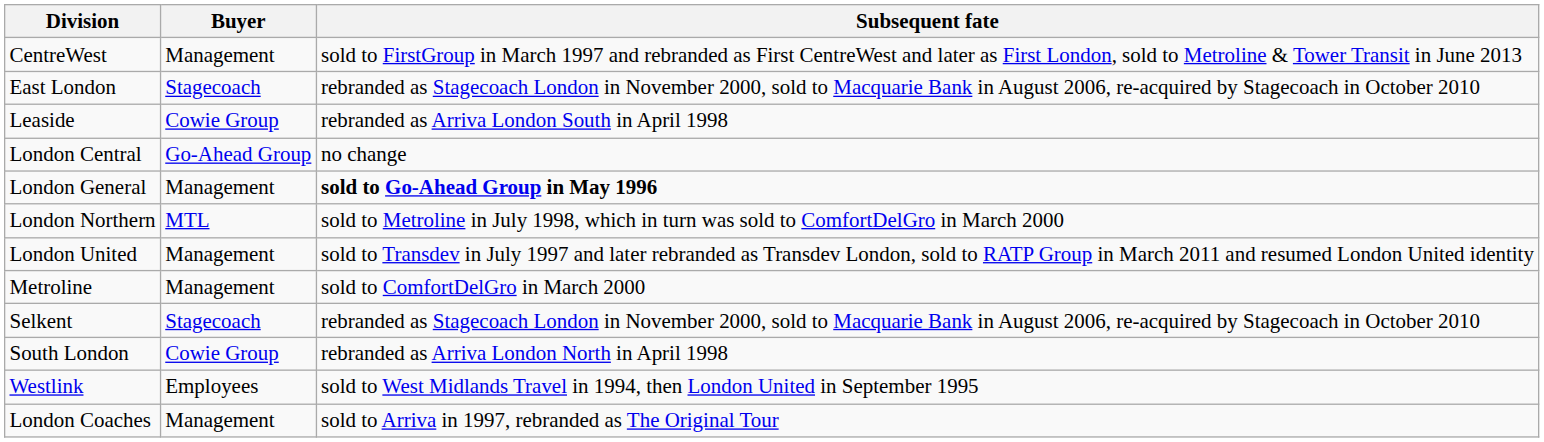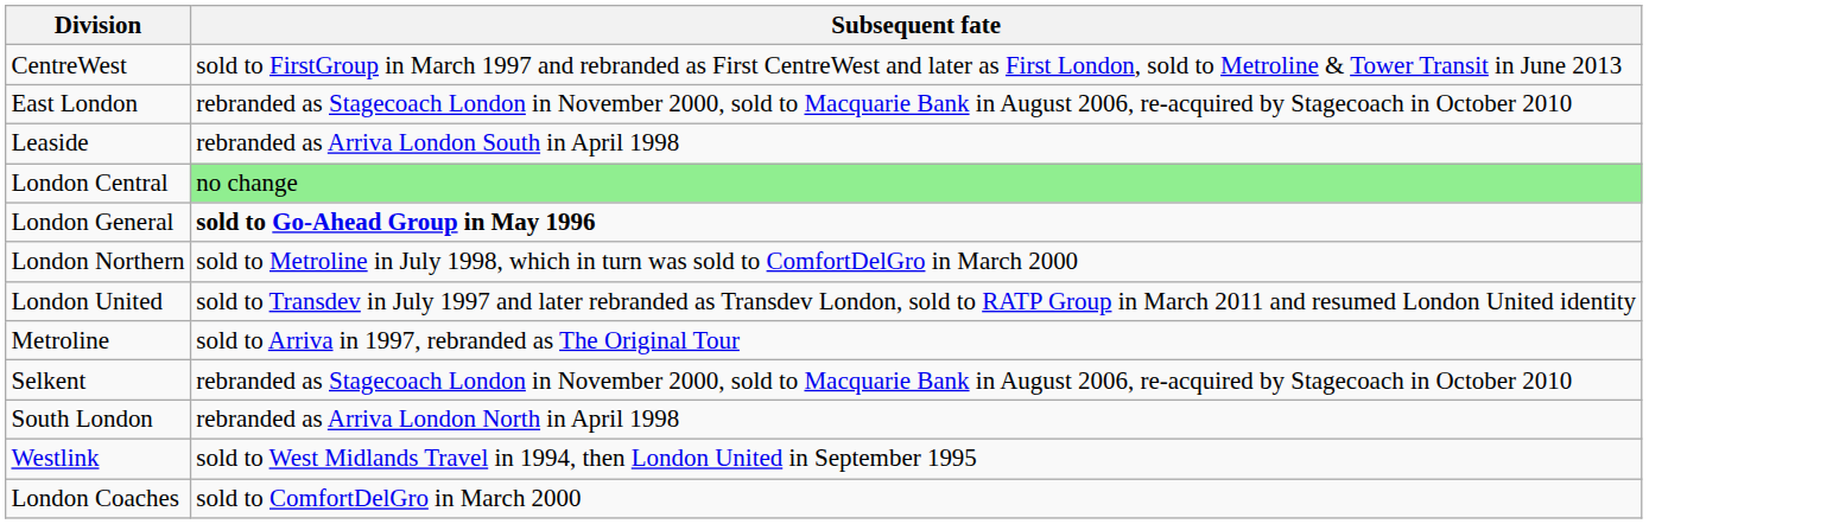 <table class="wikitable">
 <tr>
 <th>Division</th>
-<th>Buyer</th>
 <th>Subsequent fate</th>
 </tr>
 <tr>
 <td>CentreWest</td>
-<td>Management</td>
 <td>sold to <a href='#'>FirstGroup</a> in March 1997 and rebranded as First CentreWest and later as <a href='#'>First London</a>, sold to <a href='#'>Metroline</a> & <a href='#'>Tower Transit</a> in June 2013</td>
 </tr>
 <tr>
 <td>East London</td>
-<td><a href='#'>Stagecoach</a></td>
 <td>rebranded as <a href='#'>Stagecoach London</a> in November 2000, sold to <a href='#'>Macquarie Bank</a> in August 2006, re-acquired by Stagecoach in October 2010</td>
 </tr>
 <tr>
 <td>Leaside</td>
-<td><a href='#'>Cowie Group</a></td>
 <td>rebranded as <a href='#'>Arriva London South</a> in April 1998</td>
 </tr>
 <tr>
 <td>London Central</td>
-<td><a href='#'>Go-Ahead Group</a></td>
-<td>no change</td>
+<td style="background: lightgreen;">no change</td>
 </tr>
 <tr>
 <td>London General</td>
-<td>Management</td>
 <td><strong>sold to <a href='#'>Go-Ahead Group</a> in May 1996</strong></td>
 </tr>
 <tr>
 <td>London Northern</td>
-<td><a href='#'>MTL</a></td>
 <td>sold to <a href='#'>Metroline</a> in July 1998, which in turn was sold to <a href='#'>ComfortDelGro</a> in March 2000</td>
 </tr>
 <tr>
 <td>London United</td>
-<td>Management</td>
 <td>sold to <a href='#'>Transdev</a> in July 1997 and later rebranded as Transdev London, sold to <a href='#'>RATP Group</a> in March 2011 and resumed London United identity</td>
 </tr>
 <tr>
 <td>Metroline</td>
-<td>Management</td>
-<td>sold to <a href='#'>ComfortDelGro</a> in March 2000</td>
+<td>sold to <a href='#'>Arriva</a> in 1997, rebranded as <a href='#'>The Original Tour</a></td>
 </tr>
 <tr>
 <td>Selkent</td>
-<td><a href='#'>Stagecoach</a></td>
 <td>rebranded as <a href='#'>Stagecoach London</a> in November 2000, sold to <a href='#'>Macquarie Bank</a> in August 2006, re-acquired by Stagecoach in October 2010</td>
 </tr>
 <tr>
 <td>South London</td>
-<td><a href='#'>Cowie Group</a></td>
 <td>rebranded as <a href='#'>Arriva London North</a> in April 1998</td>
 </tr>
 <tr>
 <td><a href='#'>Westlink</a></td>
-<td>Employees</td>
 <td>sold to <a href='#'>West Midlands Travel</a> in 1994, then <a href='#'>London United</a> in September 1995</td>
 </tr>
 <tr>
 <td>London Coaches</td>
-<td>Management</td>
-<td>sold to <a href='#'>Arriva</a> in 1997, rebranded as <a href='#'>The Original Tour</a></td>
+<td>sold to <a href='#'>ComfortDelGro</a> in March 2000</td>
 </tr>
 </table>
